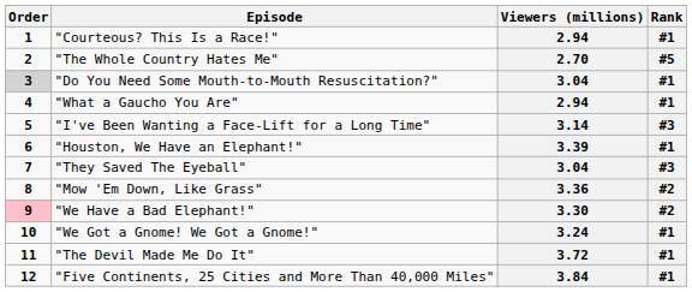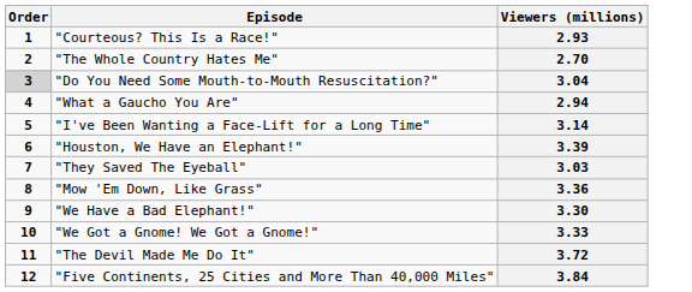 <table class="wikitable">
 <tr>
 <th>Order</th>
 <th>Episode</th>
 <th>Viewers (millions)</th>
-<th>Rank</th>
 </tr>
 <tr>
 <td style="text-align:center"><strong>1</strong></td>
 <td>"Courteous? This Is a Race!"</td>
-<th>2.94</th>
-<th>#1</th>
+<th>2.93</th>
 </tr>
 <tr>
 <td style="text-align:center"><strong>2</strong></td>
 <td>"The Whole Country Hates Me"</td>
 <th>2.70</th>
-<th>#5</th>
 </tr>
 <tr>
 <td style="background: lightgrey; text-align:center"><strong>3</strong></td>
 <td>"Do You Need Some Mouth-to-Mouth Resuscitation?"</td>
 <th>3.04</th>
-<th>#1</th>
 </tr>
 <tr>
 <td style="text-align:center"><strong>4</strong></td>
 <td>"What a Gaucho You Are"</td>
 <th>2.94</th>
-<th>#1</th>
 </tr>
 <tr>
 <td style="text-align:center"><strong>5</strong></td>
 <td>"I've Been Wanting a Face-Lift for a Long Time"</td>
 <th>3.14</th>
-<th>#3</th>
 </tr>
 <tr>
 <td style="text-align:center"><strong>6</strong></td>
 <td>"Houston, We Have an Elephant!"</td>
 <th>3.39</th>
-<th>#1</th>
 </tr>
 <tr>
 <td style="text-align:center"><strong>7</strong></td>
 <td>"They Saved The Eyeball"</td>
-<th>3.04</th>
-<th>#3</th>
+<th>3.03</th>
 </tr>
 <tr>
 <td style="text-align:center"><strong>8</strong></td>
 <td>"Mow 'Em Down, Like Grass"</td>
 <th>3.36</th>
-<th>#2</th>
 </tr>
 <tr>
-<td style="background: pink; text-align:center"><strong>9</strong></td>
+<td style="text-align:center"><strong>9</strong></td>
 <td>"We Have a Bad Elephant!"</td>
 <th>3.30</th>
-<th>#2</th>
 </tr>
 <tr>
 <td style="text-align:center"><strong>10</strong></td>
 <td>"We Got a Gnome! We Got a Gnome!"</td>
-<th>3.24</th>
-<th>#1</th>
+<th>3.33</th>
 </tr>
 <tr>
 <td style="text-align:center"><strong>11</strong></td>
 <td>"The Devil Made Me Do It"</td>
 <th>3.72</th>
-<th>#1</th>
 </tr>
 <tr>
 <td style="text-align:center"><strong>12</strong></td>
 <td>"Five Continents, 25 Cities and More Than 40,000 Miles"</td>
 <th>3.84</th>
-<th>#1</th>
 </tr>
 </table>
